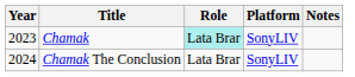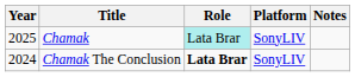 <table class="wikitable sortable plainrowheaders">
 <tr style="text-align:center;">
 <th scope="col">Year</th>
 <th scope="col">Title</th>
 <th scope="col">Role</th>
 <th scope="col">Platform</th>
 <th scope="col">Notes</th>
 </tr>
 <tr>
-<td>2023</td>
+<td>2025</td>
 <td><em><a href='#'>Chamak</a></em></td>
 <td style="background: paleturquoise;">Lata Brar</td>
 <td><a href='#'>SonyLIV</a></td>
 <td></td>
 </tr>
 <tr>
 <td>2024</td>
 <td><em><a href='#'>Chamak</a></em> The Conclusion</td>
-<td>Lata Brar</td>
+<td><strong>Lata Brar</strong></td>
 <td><a href='#'>SonyLIV</a></td>
 <td></td>
 </tr>
 </table>
